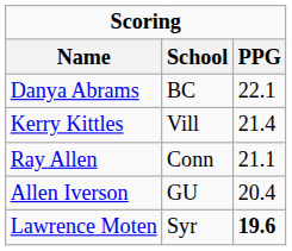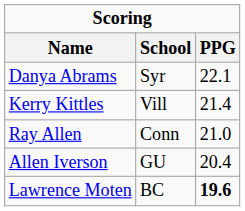 <table class="wikitable">
 <tr>
 <td colspan=3 style="text-align:center;"><strong>Scoring</strong></td>
 </tr>
 <tr>
 <th>Name</th>
 <th>School</th>
 <th>PPG</th>
 </tr>
 <tr>
 <td><a href='#'>Danya Abrams</a></td>
-<td>BC</td>
+<td>Syr</td>
 <td>22.1</td>
 </tr>
 <tr>
 <td><a href='#'>Kerry Kittles</a></td>
 <td>Vill</td>
 <td>21.4</td>
 </tr>
 <tr>
 <td><a href='#'>Ray Allen</a></td>
 <td>Conn</td>
-<td>21.1</td>
+<td>21.0</td>
 </tr>
 <tr>
 <td><a href='#'>Allen Iverson</a></td>
 <td>GU</td>
 <td>20.4</td>
 </tr>
 <tr>
 <td><a href='#'>Lawrence Moten</a></td>
-<td>Syr</td>
+<td>BC</td>
 <td><strong>19.6</strong></td>
 </tr>
 </table>
